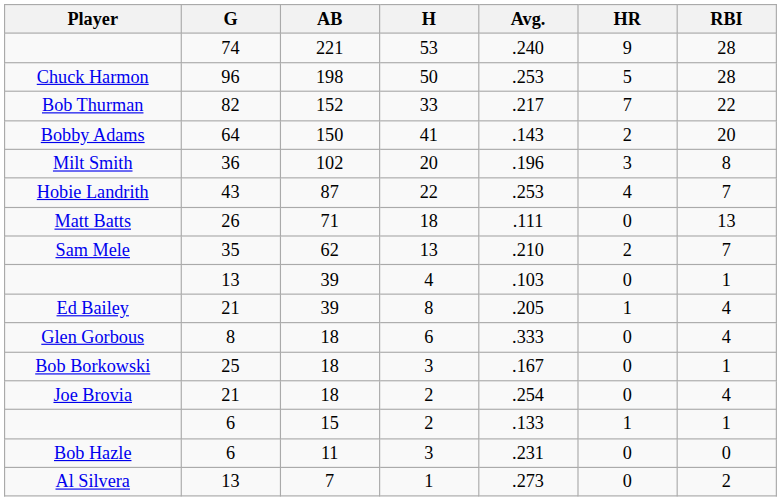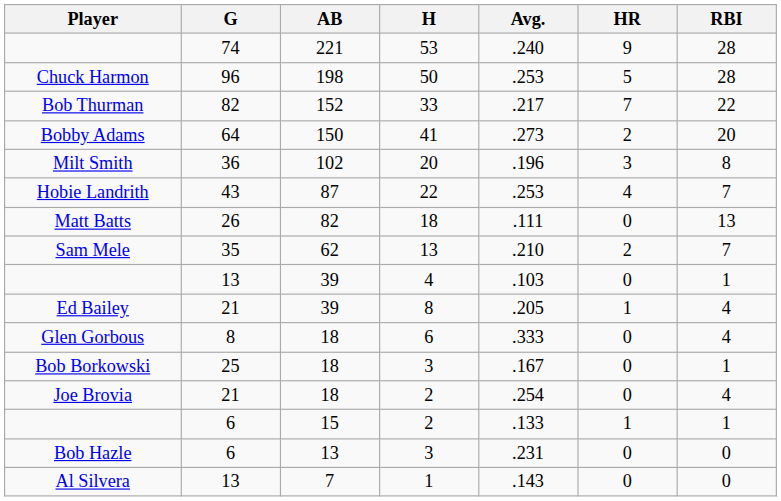 <table class="wikitable sortable">
 <tr>
 <th bgcolor="#DDDDFF" width="16%">Player</th>
 <th bgcolor="#DDDDFF" width="9%">G</th>
 <th bgcolor="#DDDDFF" width="9%">AB</th>
 <th bgcolor="#DDDDFF" width="9%">H</th>
 <th bgcolor="#DDDDFF" width="9%">Avg.</th>
 <th bgcolor="#DDDDFF" width="9%">HR</th>
 <th bgcolor="#DDDDFF" width="9%">RBI</th>
 </tr>
 <tr align="center">
 <td></td>
 <td>74</td>
 <td>221</td>
 <td>53</td>
 <td>.240</td>
 <td>9</td>
 <td>28</td>
 </tr>
 <tr align="center">
 <td><a href='#'>Chuck Harmon</a></td>
 <td>96</td>
 <td>198</td>
 <td>50</td>
 <td>.253</td>
 <td>5</td>
 <td>28</td>
 </tr>
 <tr align="center">
 <td><a href='#'>Bob Thurman</a></td>
 <td>82</td>
 <td>152</td>
 <td>33</td>
 <td>.217</td>
 <td>7</td>
 <td>22</td>
 </tr>
 <tr align="center">
 <td><a href='#'>Bobby Adams</a></td>
 <td>64</td>
 <td>150</td>
 <td>41</td>
-<td>.143</td>
+<td>.273</td>
 <td>2</td>
 <td>20</td>
 </tr>
 <tr align="center">
 <td><a href='#'>Milt Smith</a></td>
 <td>36</td>
 <td>102</td>
 <td>20</td>
 <td>.196</td>
 <td>3</td>
 <td>8</td>
 </tr>
 <tr align="center">
 <td><a href='#'>Hobie Landrith</a></td>
 <td>43</td>
 <td>87</td>
 <td>22</td>
 <td>.253</td>
 <td>4</td>
 <td>7</td>
 </tr>
 <tr align="center">
 <td><a href='#'>Matt Batts</a></td>
 <td>26</td>
-<td>71</td>
+<td>82</td>
 <td>18</td>
 <td>.111</td>
 <td>0</td>
 <td>13</td>
 </tr>
 <tr align="center">
 <td><a href='#'>Sam Mele</a></td>
 <td>35</td>
 <td>62</td>
 <td>13</td>
 <td>.210</td>
 <td>2</td>
 <td>7</td>
 </tr>
 <tr align="center">
 <td></td>
 <td>13</td>
 <td>39</td>
 <td>4</td>
 <td>.103</td>
 <td>0</td>
 <td>1</td>
 </tr>
 <tr align="center">
 <td><a href='#'>Ed Bailey</a></td>
 <td>21</td>
 <td>39</td>
 <td>8</td>
 <td>.205</td>
 <td>1</td>
 <td>4</td>
 </tr>
 <tr align="center">
 <td><a href='#'>Glen Gorbous</a></td>
 <td>8</td>
 <td>18</td>
 <td>6</td>
 <td>.333</td>
 <td>0</td>
 <td>4</td>
 </tr>
 <tr align="center">
 <td><a href='#'>Bob Borkowski</a></td>
 <td>25</td>
 <td>18</td>
 <td>3</td>
 <td>.167</td>
 <td>0</td>
 <td>1</td>
 </tr>
 <tr align="center">
 <td><a href='#'>Joe Brovia</a></td>
 <td>21</td>
 <td>18</td>
 <td>2</td>
 <td>.254</td>
 <td>0</td>
 <td>4</td>
 </tr>
 <tr align="center">
 <td></td>
 <td>6</td>
 <td>15</td>
 <td>2</td>
 <td>.133</td>
 <td>1</td>
 <td>1</td>
 </tr>
 <tr align="center">
 <td><a href='#'>Bob Hazle</a></td>
 <td>6</td>
-<td>11</td>
+<td>13</td>
 <td>3</td>
 <td>.231</td>
 <td>0</td>
 <td>0</td>
 </tr>
 <tr align="center">
 <td><a href='#'>Al Silvera</a></td>
 <td>13</td>
 <td>7</td>
 <td>1</td>
-<td>.273</td>
+<td>.143</td>
 <td>0</td>
-<td>2</td>
+<td>0</td>
 </tr>
 </table>
